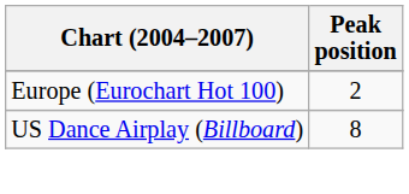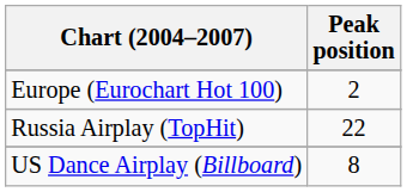 <table class="wikitable sortable">
 <tr>
 <th>Chart (2004–2007)</th>
 <th>Peak<br>position</th>
 </tr>
 <tr>
 </tr>
 <tr>
 </tr>
 <tr>
 </tr>
 <tr>
 </tr>
 <tr>
 <td>Europe (<a href='#'>Eurochart Hot 100</a>)</td>
 <td style="text-align:center;">2</td>
 </tr>
 <tr>
 </tr>
 <tr>
 </tr>
 <tr>
 </tr>
 <tr>
 </tr>
 <tr>
 </tr>
 <tr>
+<td>Russia Airplay (<a href='#'>TopHit</a>)</td>
+<td style="text-align:center;">22</td>
+</tr>
+<tr>
 </tr>
 <tr>
 </tr>
 <tr>
 </tr>
 <tr>
 </tr>
 <tr>
 </tr>
 <tr>
 <td>US <a href='#'>Dance Airplay</a> (<em><a href='#'>Billboard</a></em>)</td>
 <td style="text-align:center;">8</td>
 </tr>
 </table>
